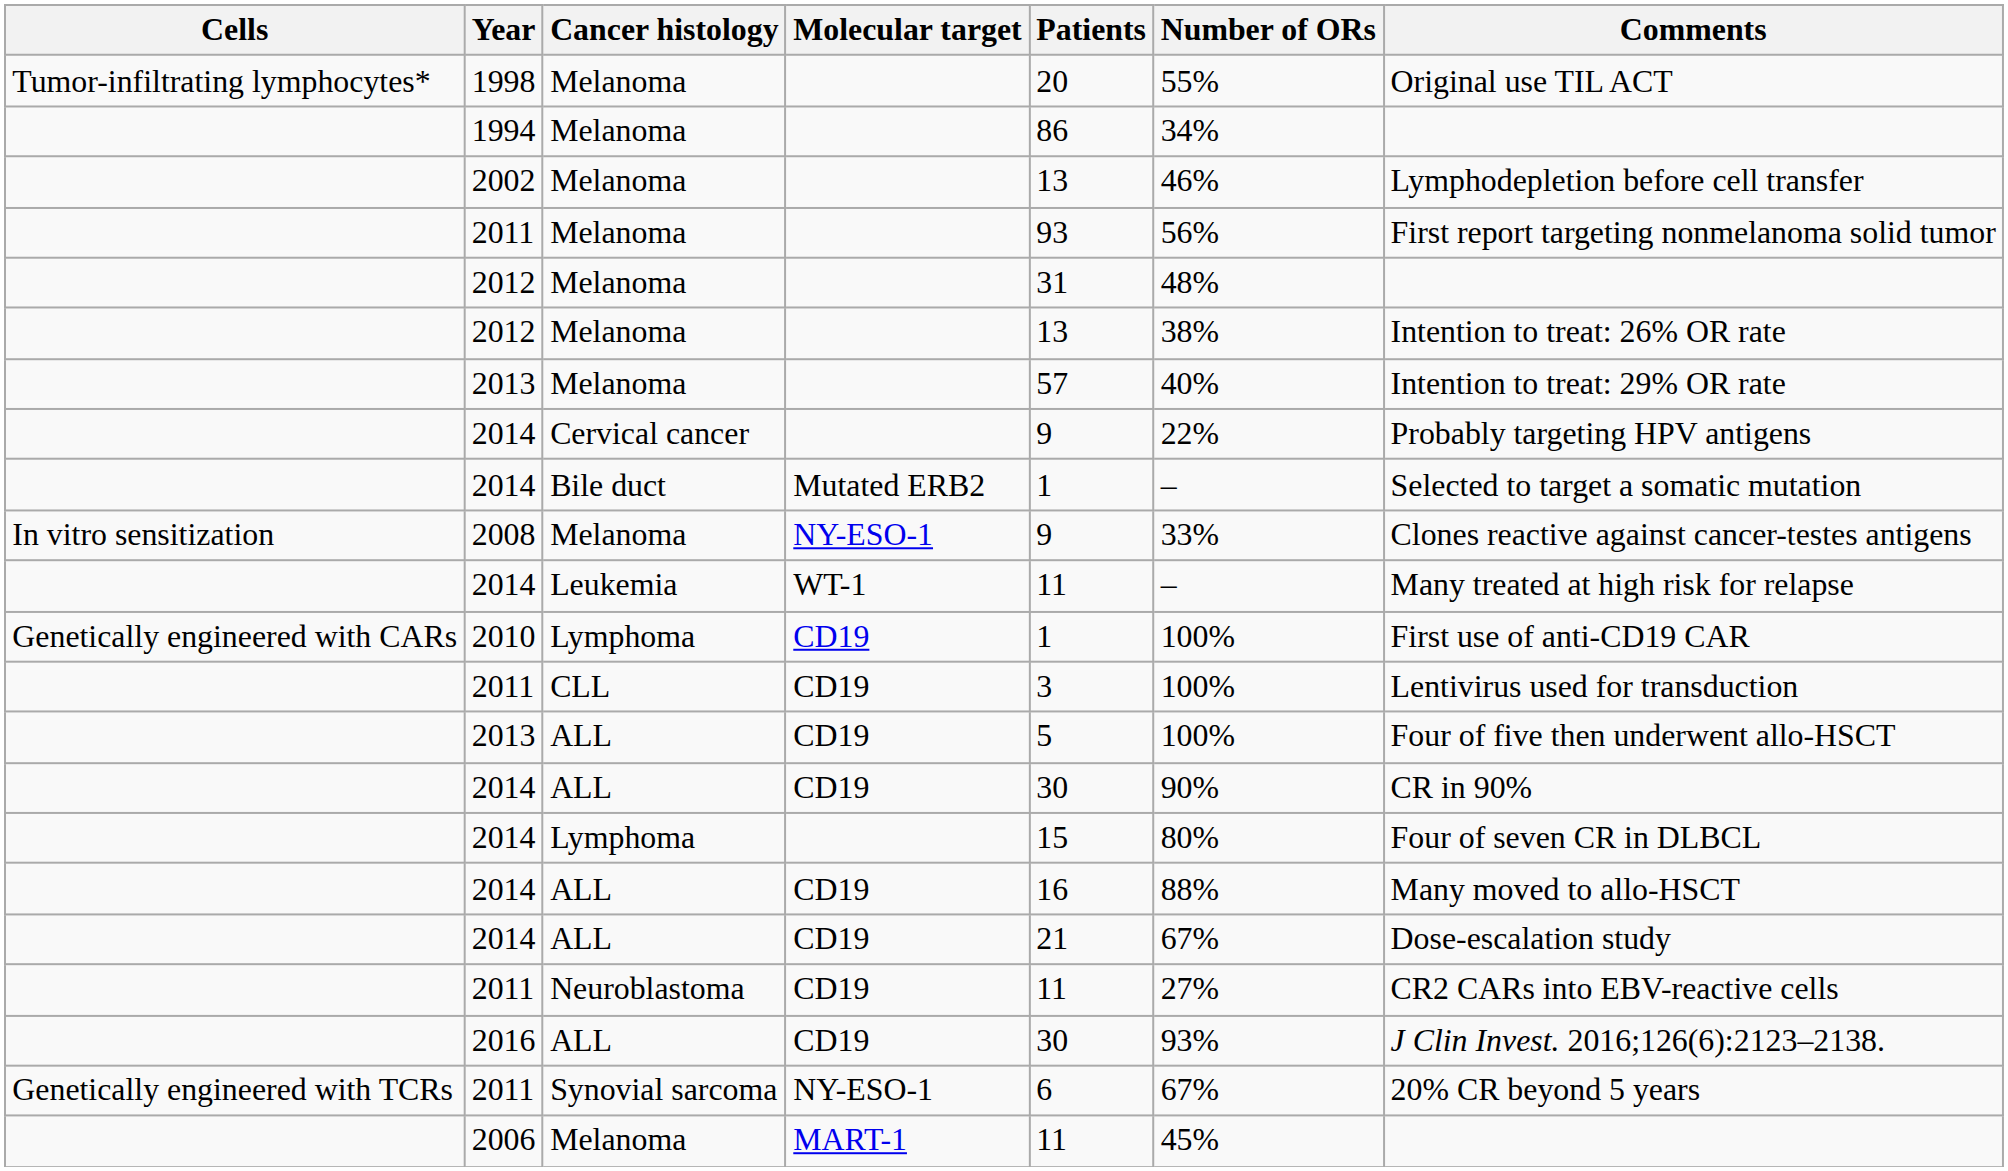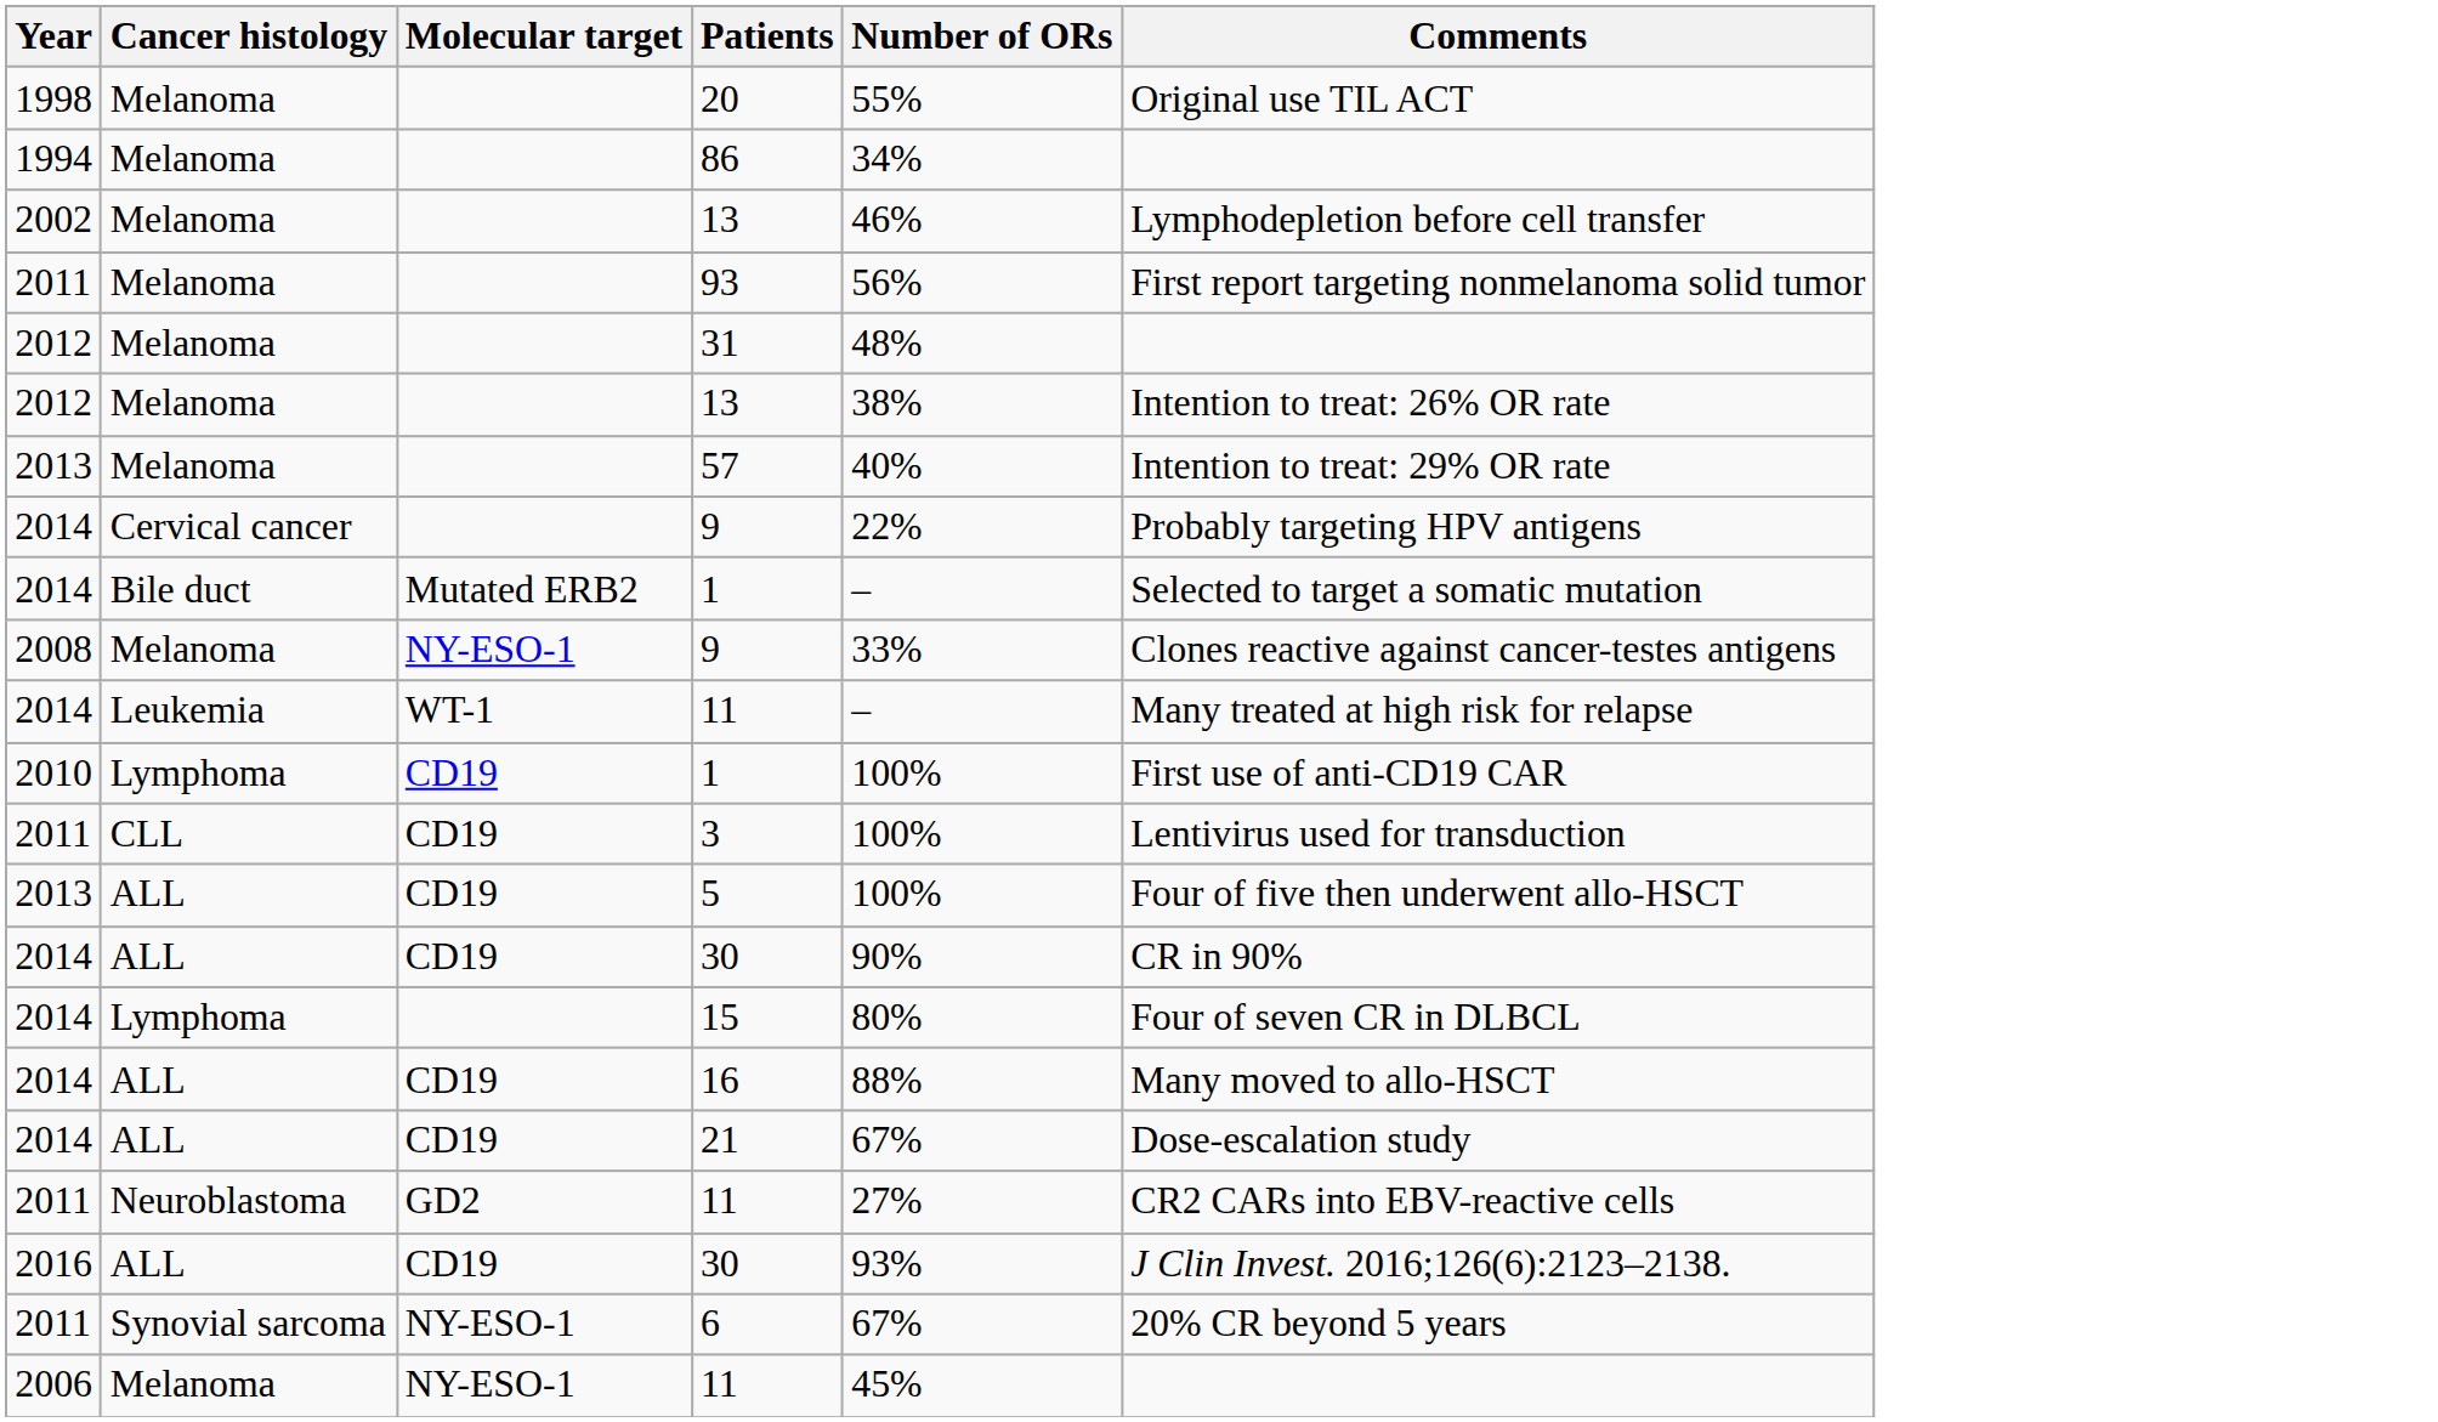 <table class="wikitable">
 <tr>
-<th>Cells</th>
 <th>Year</th>
 <th>Cancer histology</th>
 <th>Molecular target</th>
 <th>Patients</th>
 <th>Number of ORs</th>
 <th>Comments</th>
 </tr>
 <tr>
-<td>Tumor-infiltrating lymphocytes*</td>
 <td>1998</td>
 <td>Melanoma</td>
 <td></td>
 <td>20</td>
 <td>55%</td>
 <td>Original use TIL ACT</td>
 </tr>
 <tr>
-<td></td>
 <td>1994</td>
 <td>Melanoma</td>
 <td></td>
 <td>86</td>
 <td>34%</td>
 <td></td>
 </tr>
 <tr>
-<td></td>
 <td>2002</td>
 <td>Melanoma</td>
 <td></td>
 <td>13</td>
 <td>46%</td>
 <td>Lymphodepletion before cell transfer</td>
 </tr>
 <tr>
-<td></td>
 <td>2011</td>
 <td>Melanoma</td>
 <td></td>
 <td>93</td>
 <td>56%</td>
 <td>First report targeting nonmelanoma solid tumor</td>
 </tr>
 <tr>
-<td></td>
 <td>2012</td>
 <td>Melanoma</td>
 <td></td>
 <td>31</td>
 <td>48%</td>
 <td></td>
 </tr>
 <tr>
-<td></td>
 <td>2012</td>
 <td>Melanoma</td>
 <td></td>
 <td>13</td>
 <td>38%</td>
 <td>Intention to treat: 26% OR rate</td>
 </tr>
 <tr>
-<td></td>
 <td>2013</td>
 <td>Melanoma</td>
 <td></td>
 <td>57</td>
 <td>40%</td>
 <td>Intention to treat: 29% OR rate</td>
 </tr>
 <tr>
-<td></td>
 <td>2014</td>
 <td>Cervical cancer</td>
 <td></td>
 <td>9</td>
 <td>22%</td>
 <td>Probably targeting HPV antigens</td>
 </tr>
 <tr>
-<td></td>
 <td>2014</td>
 <td>Bile duct</td>
 <td>Mutated ERB2</td>
 <td>1</td>
 <td>–</td>
 <td>Selected to target a somatic mutation</td>
 </tr>
 <tr>
-<td>In vitro sensitization</td>
 <td>2008</td>
 <td>Melanoma</td>
 <td><a href='#'>NY-ESO-1</a></td>
 <td>9</td>
 <td>33%</td>
 <td>Clones reactive against cancer-testes antigens</td>
 </tr>
 <tr>
-<td></td>
 <td>2014</td>
 <td>Leukemia</td>
 <td>WT-1</td>
 <td>11</td>
 <td>–</td>
 <td>Many treated at high risk for relapse</td>
 </tr>
 <tr>
-<td>Genetically engineered with CARs</td>
 <td>2010</td>
 <td>Lymphoma</td>
 <td><a href='#'>CD19</a></td>
 <td>1</td>
 <td>100%</td>
 <td>First use of anti-CD19 CAR</td>
 </tr>
 <tr>
-<td></td>
 <td>2011</td>
 <td>CLL</td>
 <td>CD19</td>
 <td>3</td>
 <td>100%</td>
 <td>Lentivirus used for transduction</td>
 </tr>
 <tr>
-<td></td>
 <td>2013</td>
 <td>ALL</td>
 <td>CD19</td>
 <td>5</td>
 <td>100%</td>
 <td>Four of five then underwent allo-HSCT</td>
 </tr>
 <tr>
-<td></td>
 <td>2014</td>
 <td>ALL</td>
 <td>CD19</td>
 <td>30</td>
 <td>90%</td>
 <td>CR in 90%</td>
 </tr>
 <tr>
-<td></td>
 <td>2014</td>
 <td>Lymphoma</td>
 <td></td>
 <td>15</td>
 <td>80%</td>
 <td>Four of seven CR in DLBCL</td>
 </tr>
 <tr>
-<td></td>
 <td>2014</td>
 <td>ALL</td>
 <td>CD19</td>
 <td>16</td>
 <td>88%</td>
 <td>Many moved to allo-HSCT</td>
 </tr>
 <tr>
-<td></td>
 <td>2014</td>
 <td>ALL</td>
 <td>CD19</td>
 <td>21</td>
 <td>67%</td>
 <td>Dose-escalation study</td>
 </tr>
 <tr>
-<td></td>
 <td>2011</td>
 <td>Neuroblastoma</td>
-<td>CD19</td>
+<td>GD2</td>
 <td>11</td>
 <td>27%</td>
 <td>CR2 CARs into EBV-reactive cells</td>
 </tr>
 <tr>
-<td></td>
 <td>2016</td>
 <td>ALL</td>
 <td>CD19</td>
 <td>30</td>
 <td>93%</td>
 <td><em>J Clin Invest.</em> 2016;126(6):2123–2138.</td>
 </tr>
 <tr>
-<td>Genetically engineered with TCRs</td>
 <td>2011</td>
 <td>Synovial sarcoma</td>
 <td>NY-ESO-1</td>
 <td>6</td>
 <td>67%</td>
 <td>20% CR beyond 5 years</td>
 </tr>
 <tr>
-<td></td>
 <td>2006</td>
 <td>Melanoma</td>
-<td><a href='#'>MART-1</a></td>
+<td>NY-ESO-1</td>
 <td>11</td>
 <td>45%</td>
 <td></td>
 </tr>
 </table>
